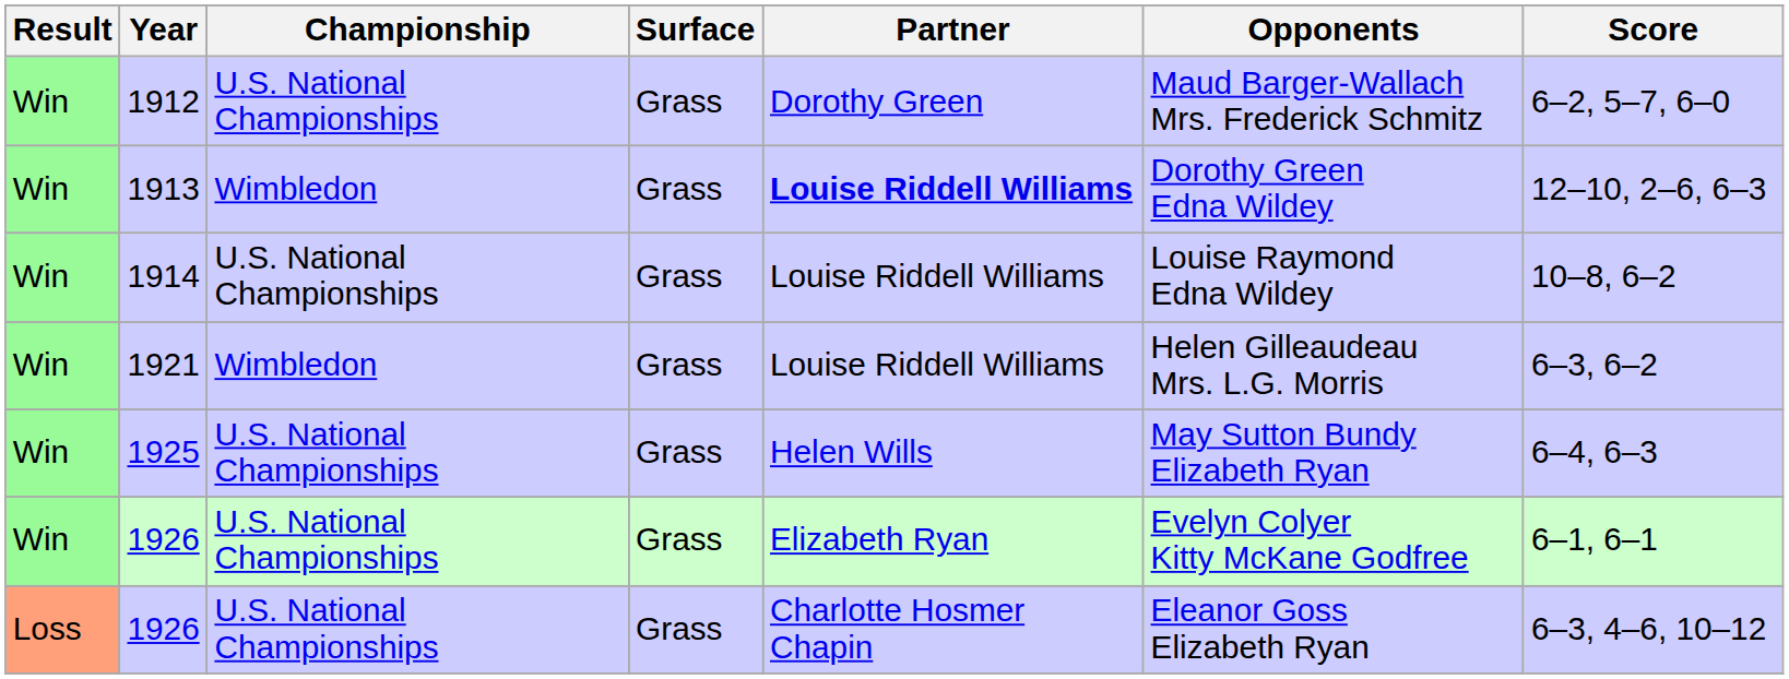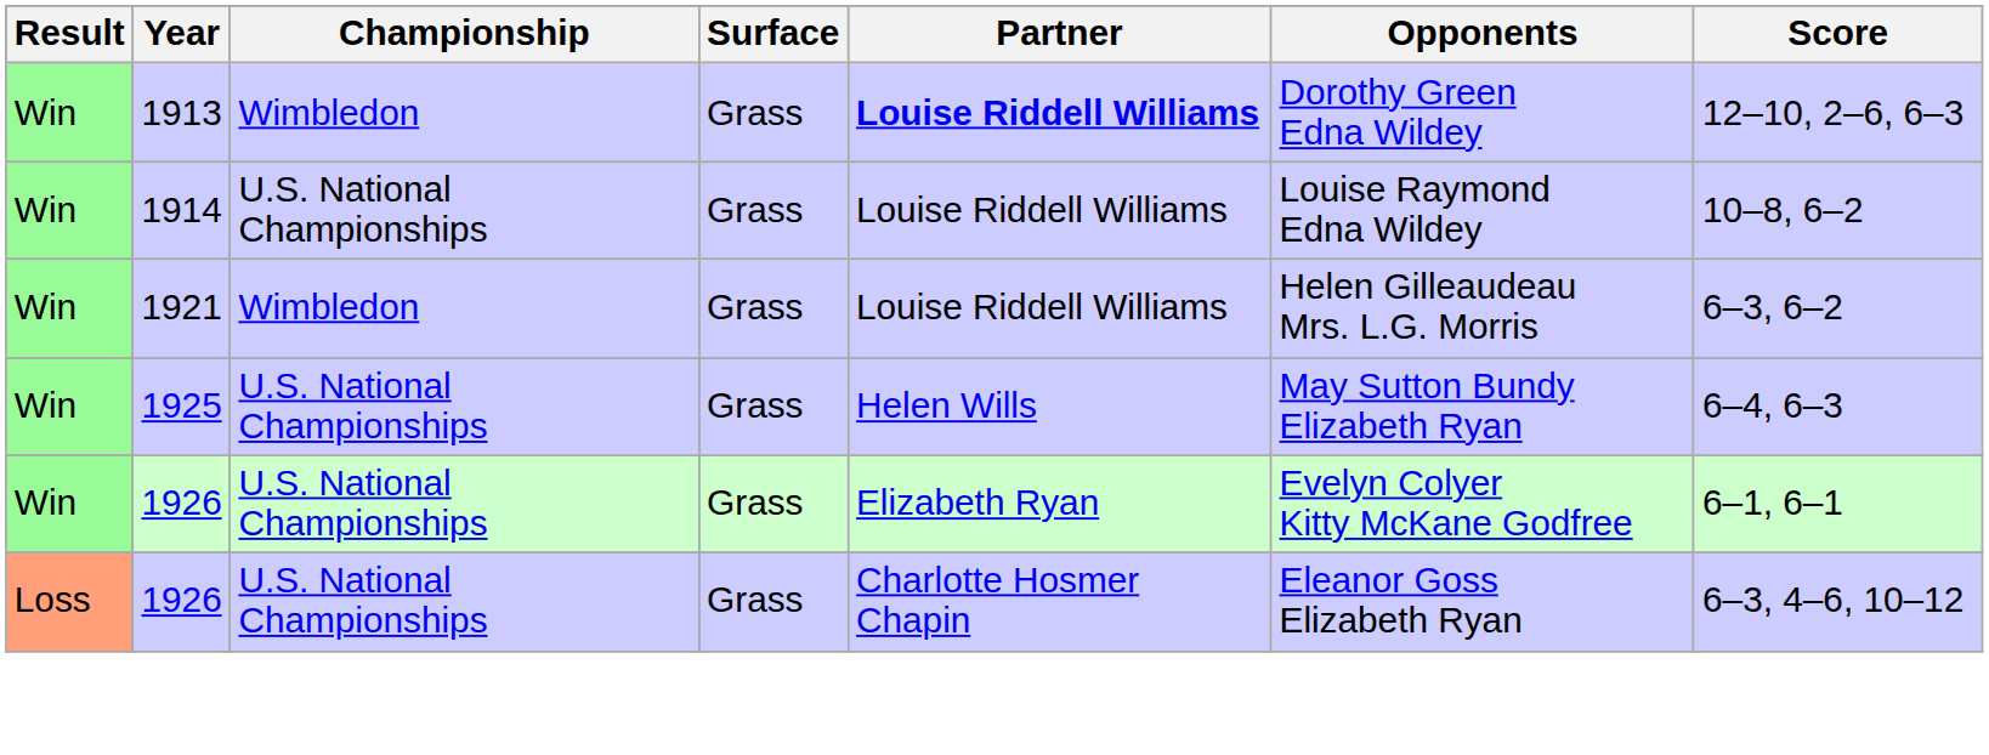 <table class="sortable wikitable">
 <tr>
 <th style="width:40px">Result</th>
 <th style="width:35px">Year</th>
 <th style="width:200px">Championship</th>
 <th style="width:50px">Surface</th>
 <th style="width:180px">Partner</th>
 <th style="width:180px">Opponents</th>
 <th style="width:120px" class="unsortable">Score</th>
-</tr>
-<tr style="background:#ccf;">
-<td style="background:#98fb98;">Win</td>
-<td>1912</td>
-<td><a href='#'>U.S. National Championships</a></td>
-<td>Grass</td>
-<td> <a href='#'>Dorothy Green</a></td>
-<td> <a href='#'>Maud Barger-Wallach</a><br>  Mrs. Frederick Schmitz</td>
-<td>6–2, 5–7, 6–0</td>
 </tr>
 <tr style="background:#ccf;">
 <td style="background:#98fb98;">Win</td>
 <td>1913</td>
 <td><a href='#'>Wimbledon</a></td>
 <td>Grass</td>
 <td><strong>  <a href='#'>Louise Riddell Williams</a></strong></td>
 <td> <a href='#'>Dorothy Green</a><br>  <a href='#'>Edna Wildey</a></td>
 <td>12–10, 2–6, 6–3</td>
 </tr>
 <tr style="background:#ccf;">
 <td style="background:#98fb98;">Win</td>
 <td>1914</td>
 <td>U.S. National Championships</td>
 <td>Grass</td>
 <td>  Louise Riddell Williams</td>
 <td> Louise Raymond<br>  Edna Wildey</td>
 <td>10–8, 6–2</td>
 </tr>
 <tr style="background:#ccf;">
 <td style="background:#98fb98;">Win</td>
 <td>1921</td>
 <td><a href='#'>Wimbledon</a></td>
 <td>Grass</td>
 <td> Louise Riddell Williams</td>
 <td> Helen Gilleaudeau<br>  Mrs. L.G. Morris</td>
 <td>6–3, 6–2</td>
 </tr>
 <tr style="background:#ccf;">
 <td style="background:#98fb98;">Win</td>
 <td><a href='#'>1925</a></td>
 <td><a href='#'>U.S. National Championships</a></td>
 <td>Grass</td>
 <td> <a href='#'>Helen Wills</a></td>
 <td> <a href='#'>May Sutton Bundy</a><br> <a href='#'>Elizabeth Ryan</a></td>
 <td>6–4, 6–3</td>
 </tr>
 <tr style="background:#cfc;">
 <td style="background:#98fb98;">Win</td>
 <td><a href='#'>1926</a></td>
 <td><a href='#'>U.S. National Championships</a></td>
 <td>Grass</td>
 <td> <a href='#'>Elizabeth Ryan</a></td>
 <td> <a href='#'>Evelyn Colyer</a> <br>  <a href='#'>Kitty McKane Godfree</a></td>
 <td>6–1, 6–1</td>
 </tr>
 <tr style="background:#ccf;">
 <td style="background:#ffa07a;">Loss</td>
 <td><a href='#'>1926</a></td>
 <td><a href='#'>U.S. National Championships</a></td>
 <td>Grass</td>
 <td> <a href='#'>Charlotte Hosmer Chapin</a></td>
 <td> <a href='#'>Eleanor Goss</a><br>  Elizabeth Ryan</td>
 <td>6–3, 4–6, 10–12</td>
 </tr>
 </table>
